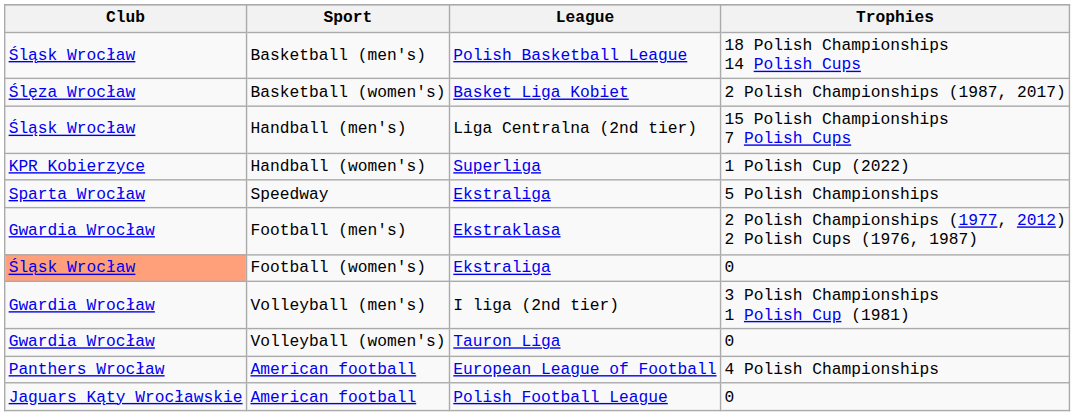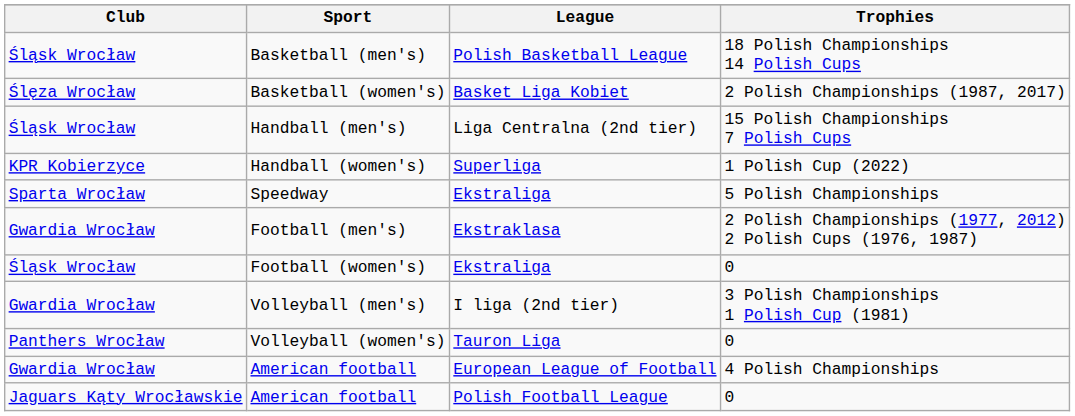 <table class="wikitable sortable" style="font-size:90%">
 <tr>
 </tr>
 <tr>
 <th>Club</th>
 <th>Sport</th>
 <th>League</th>
 <th>Trophies</th>
 </tr>
 <tr>
 <td><a href='#'>Śląsk Wrocław</a></td>
 <td>Basketball (men's)</td>
 <td><a href='#'>Polish Basketball League</a></td>
 <td>18 Polish Championships<br>14 <a href='#'>Polish Cups</a></td>
 </tr>
 <tr>
 <td><a href='#'>Ślęza Wrocław</a></td>
 <td>Basketball (women's)</td>
 <td><a href='#'>Basket Liga Kobiet</a></td>
 <td>2 Polish Championships (1987, 2017)</td>
 </tr>
 <tr>
 <td><a href='#'>Śląsk Wrocław</a></td>
 <td>Handball (men's)</td>
 <td>Liga Centralna (2nd tier)</td>
 <td>15 Polish Championships<br>7 <a href='#'>Polish Cups</a></td>
 </tr>
 <tr>
 <td><a href='#'>KPR Kobierzyce</a></td>
 <td>Handball (women's)</td>
 <td><a href='#'>Superliga</a></td>
 <td>1 Polish Cup (2022)</td>
 </tr>
 <tr>
 <td><a href='#'>Sparta Wrocław</a></td>
 <td>Speedway</td>
 <td><a href='#'>Ekstraliga</a></td>
 <td>5 Polish Championships</td>
 </tr>
 <tr>
 <td><a href='#'>Gwardia Wrocław</a></td>
 <td>Football (men's)</td>
 <td><a href='#'>Ekstraklasa</a></td>
 <td>2 Polish Championships (<a href='#'>1977</a>, <a href='#'>2012</a>)<br>2 Polish Cups (1976, 1987)</td>
 </tr>
 <tr>
-<td style="background: lightsalmon;"><a href='#'>Śląsk Wrocław</a></td>
+<td><a href='#'>Śląsk Wrocław</a></td>
 <td>Football (women's)</td>
 <td><a href='#'>Ekstraliga</a></td>
 <td>0</td>
 </tr>
 <tr>
 <td><a href='#'>Gwardia Wrocław</a></td>
 <td>Volleyball (men's)</td>
 <td>I liga (2nd tier)</td>
 <td>3 Polish Championships<br>1 <a href='#'>Polish Cup</a> (1981)</td>
 </tr>
 <tr>
-<td><a href='#'>Gwardia Wrocław</a></td>
+<td><a href='#'>Panthers Wrocław</a></td>
 <td>Volleyball (women's)</td>
 <td><a href='#'>Tauron Liga</a></td>
 <td>0</td>
 </tr>
 <tr>
-<td><a href='#'>Panthers Wrocław</a></td>
+<td><a href='#'>Gwardia Wrocław</a></td>
 <td><a href='#'>American football</a></td>
 <td><a href='#'>European League of Football</a></td>
 <td>4 Polish Championships</td>
 </tr>
 <tr>
 <td><a href='#'>Jaguars Kąty Wrocławskie</a></td>
 <td><a href='#'>American football</a></td>
 <td><a href='#'>Polish Football League</a></td>
 <td>0</td>
 </tr>
 </table>
